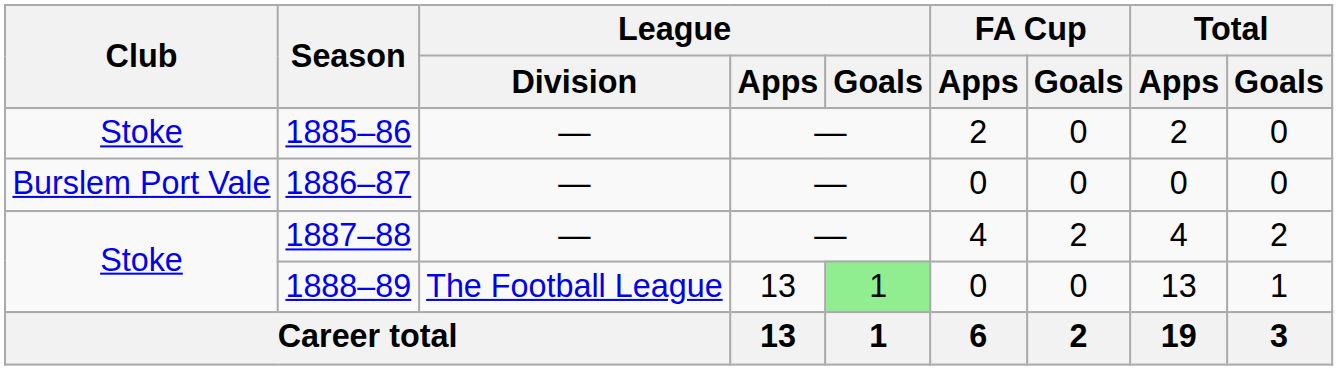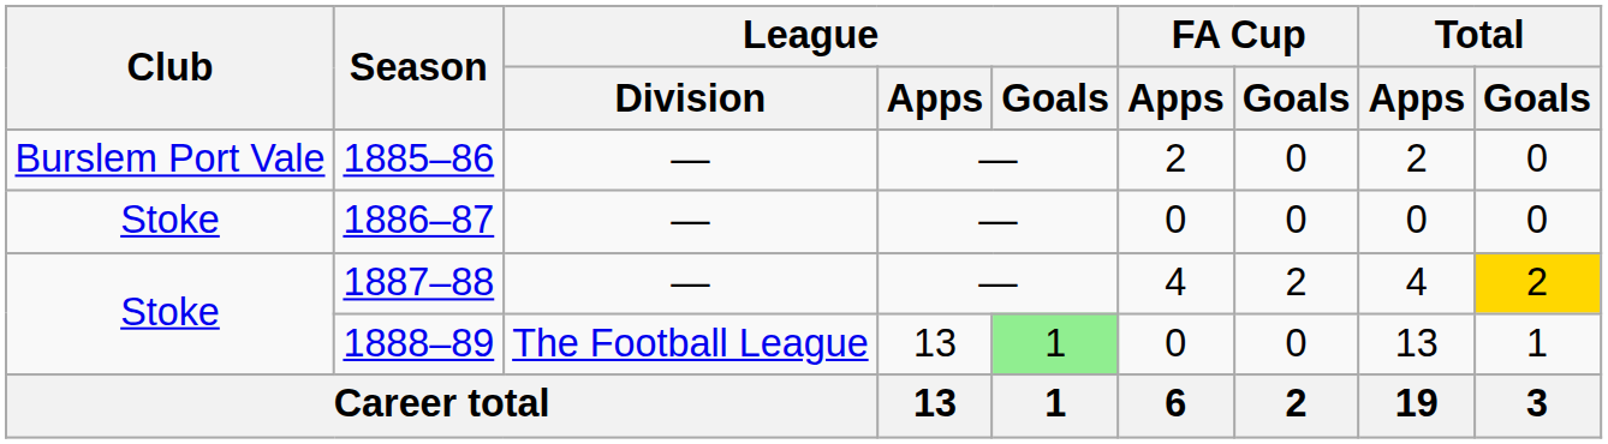 <table class="wikitable" style="text-align: center;">
 <tr>
 <th rowspan="2">Club</th>
 <th rowspan="2">Season</th>
 <th colspan="3">League</th>
 <th colspan="2">FA Cup</th>
 <th colspan="2">Total</th>
 </tr>
 <tr>
 <th>Division</th>
 <th>Apps</th>
 <th>Goals</th>
 <th>Apps</th>
 <th>Goals</th>
 <th>Apps</th>
 <th>Goals</th>
 </tr>
 <tr>
-<td><a href='#'>Stoke</a></td>
+<td><a href='#'>Burslem Port Vale</a></td>
 <td><a href='#'>1885–86</a></td>
 <td>—</td>
 <td colspan="2">—</td>
 <td>2</td>
 <td>0</td>
 <td>2</td>
 <td>0</td>
 </tr>
 <tr>
-<td><a href='#'>Burslem Port Vale</a></td>
+<td><a href='#'>Stoke</a></td>
 <td><a href='#'>1886–87</a></td>
 <td>—</td>
 <td colspan="2">—</td>
 <td>0</td>
 <td>0</td>
 <td>0</td>
 <td>0</td>
 </tr>
 <tr>
 <td rowspan="2"><a href='#'>Stoke</a></td>
 <td><a href='#'>1887–88</a></td>
 <td>—</td>
 <td colspan="2">—</td>
 <td>4</td>
 <td>2</td>
 <td>4</td>
-<td>2</td>
+<td style="background: gold;">2</td>
 </tr>
 <tr>
 <td><a href='#'>1888–89</a></td>
 <td><a href='#'>The Football League</a></td>
 <td>13</td>
 <td style="background: lightgreen;">1</td>
 <td>0</td>
 <td>0</td>
 <td>13</td>
 <td>1</td>
 </tr>
 <tr>
 <th colspan="3">Career total</th>
 <th>13</th>
 <th>1</th>
 <th>6</th>
 <th>2</th>
 <th>19</th>
 <th>3</th>
 </tr>
 </table>
